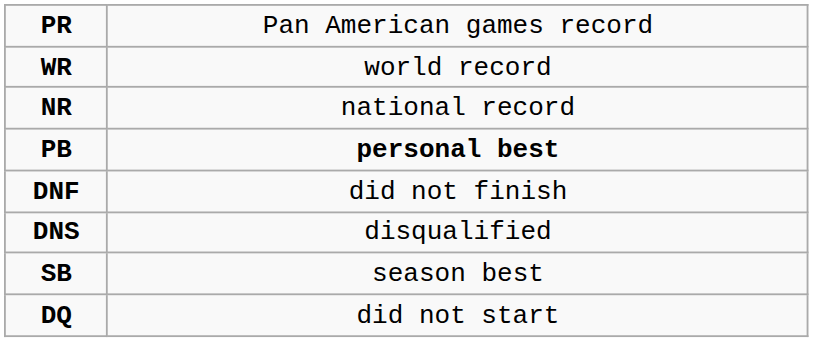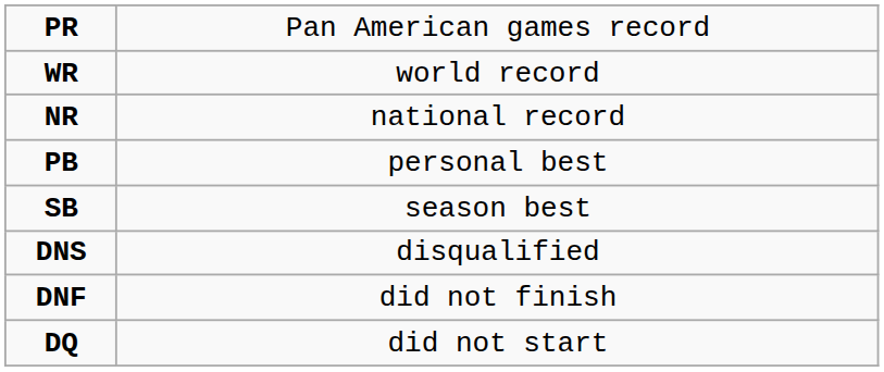 <table class="wikitable" style=" text-align:center; font-size:110%;" width="35%">
 <tr>
 <td><strong>PR</strong></td>
 <td>Pan American games record</td>
 </tr>
 <tr>
 <td><strong>WR</strong></td>
 <td>world record</td>
 </tr>
 <tr>
 <td><strong>NR</strong></td>
 <td>national record</td>
 </tr>
 <tr>
 <td><strong>PB</strong></td>
-<td><strong>personal best</strong></td>
+<td>personal best</td>
+</tr>
+<tr>
+<td><strong>SB</strong></td>
+<td>season best</td>
+</tr>
+<tr>
+<td><strong>DNS</strong></td>
+<td>disqualified</td>
 </tr>
 <tr>
 <td><strong>DNF</strong></td>
 <td>did not finish</td>
 </tr>
 <tr>
-<td><strong>DNS</strong></td>
-<td>disqualified</td>
-</tr>
-<tr>
-<td><strong>SB</strong></td>
-<td>season best</td>
-</tr>
-<tr>
 <td><strong>DQ</strong></td>
 <td>did not start</td>
 </tr>
 </table>
